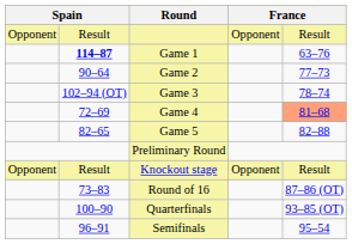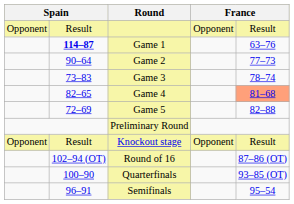 <table class="wikitable collapsible collapsed" style="text-align:center">
 <tr valign=top bgcolor=#F7F6A8>
 <th colspan=2>Spain</th>
 <th>Round</th>
 <th colspan=2>France</th>
 </tr>
 <tr valign=top bgcolor=#F7F6A8>
 <td>Opponent</td>
 <td>Result</td>
 <td bgcolor=#F7F6A8></td>
 <td>Opponent</td>
 <td>Result</td>
 </tr>
 <tr>
 <td align=left></td>
 <td><strong><a href='#'>114–87</a></strong></td>
 <td bgcolor=#F7F6A8>Game 1</td>
 <td align=left></td>
 <td><a href='#'>63–76</a></td>
 </tr>
 <tr>
 <td align=left></td>
 <td><a href='#'>90–64</a></td>
 <td bgcolor=#F7F6A8>Game 2</td>
 <td align=left></td>
 <td><a href='#'>77–73</a></td>
 </tr>
 <tr>
 <td align=left></td>
-<td><a href='#'>102–94 (OT)</a></td>
+<td><a href='#'>73–83</a></td>
 <td bgcolor=#F7F6A8>Game 3</td>
 <td align=left></td>
 <td><a href='#'>78–74</a></td>
 </tr>
 <tr>
 <td align=left></td>
-<td><a href='#'>72–69</a></td>
+<td><a href='#'>82–65</a></td>
 <td bgcolor=#F7F6A8>Game 4</td>
 <td align=left></td>
 <td style="background: lightsalmon;"><a href='#'>81–68</a></td>
 </tr>
 <tr>
 <td align=left></td>
-<td><a href='#'>82–65</a></td>
+<td><a href='#'>72–69</a></td>
 <td bgcolor=#F7F6A8>Game 5</td>
 <td align=left></td>
 <td><a href='#'>82–88</a></td>
 </tr>
 <tr>
 <td colspan="2" align=center><br></td>
 <td bgcolor=#F7F6A8>Preliminary Round</td>
 <td colspan=2 align=center><br></td>
 </tr>
 <tr valign=top bgcolor=#F7F6A8>
 <td>Opponent</td>
 <td>Result</td>
 <td bgcolor=#F7F6A8><a href='#'>Knockout stage</a></td>
 <td>Opponent</td>
 <td>Result</td>
 </tr>
 <tr>
 <td align=left></td>
-<td><a href='#'>73–83</a></td>
+<td><a href='#'>102–94 (OT)</a></td>
 <td bgcolor=#F7F6A8>Round of 16</td>
 <td align=left></td>
 <td><a href='#'>87–86 (OT)</a></td>
 </tr>
 <tr>
 <td align=left></td>
 <td><a href='#'>100–90</a></td>
 <td bgcolor=#F7F6A8>Quarterfinals</td>
 <td align=left></td>
 <td><a href='#'>93–85 (OT)</a></td>
 </tr>
 <tr>
 <td align=left></td>
 <td><a href='#'>96–91</a></td>
 <td bgcolor=#F7F6A8>Semifinals</td>
 <td align=left></td>
 <td><a href='#'>95–54</a></td>
 </tr>
 </table>
